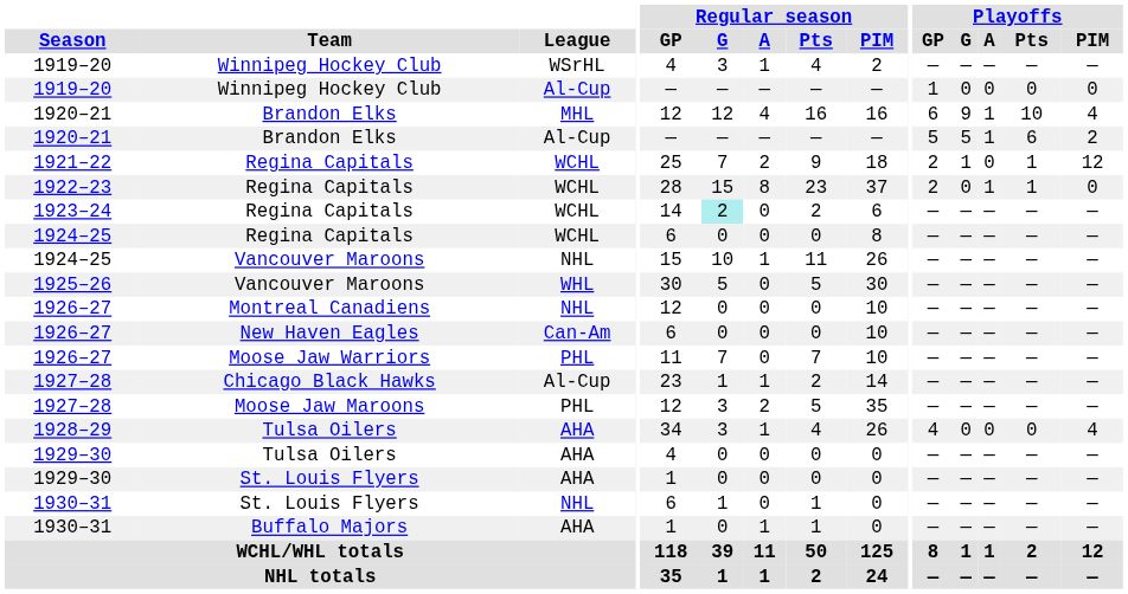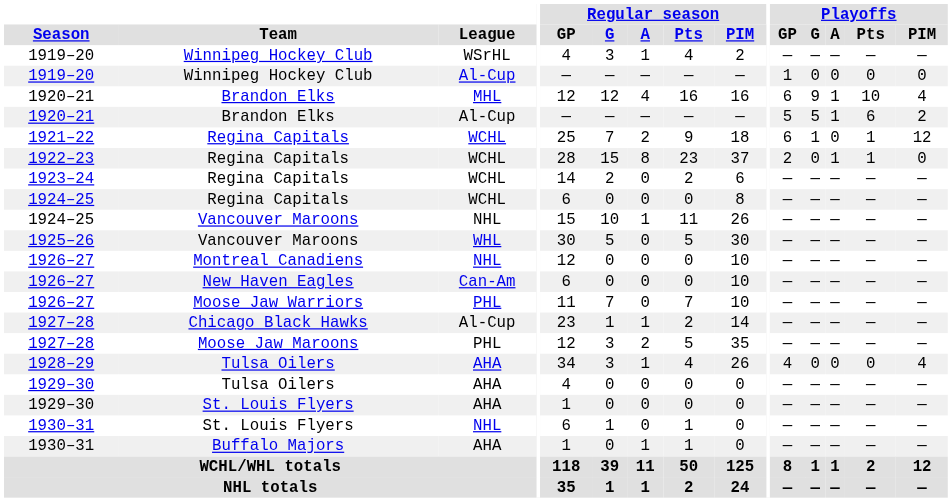 <table border="0" cellpadding="1" cellspacing="0" style="text-align:center; width:60em">
 <tr bgcolor="#e0e0e0">
 <th colspan="3" bgcolor="#ffffff"></th>
 <th rowspan="100" bgcolor="#ffffff"></th>
 <th colspan="5"><a href='#'>Regular season</a></th>
 <th rowspan="100" bgcolor="#ffffff"></th>
 <th colspan="5"><a href='#'>Playoffs</a></th>
 </tr>
 <tr bgcolor="#e0e0e0">
 <th><a href='#'>Season</a></th>
 <th>Team</th>
 <th>League</th>
 <th>GP</th>
 <th><a href='#'>G</a></th>
 <th><a href='#'>A</a></th>
 <th><a href='#'>Pts</a></th>
 <th><a href='#'>PIM</a></th>
 <th>GP</th>
 <th>G</th>
 <th>A</th>
 <th>Pts</th>
 <th>PIM</th>
 </tr>
 <tr>
 <td>1919–20</td>
 <td><a href='#'>Winnipeg Hockey Club</a></td>
 <td>WSrHL</td>
 <td>4</td>
 <td>3</td>
 <td>1</td>
 <td>4</td>
 <td>2</td>
 <td>—</td>
 <td>—</td>
 <td>—</td>
 <td>—</td>
 <td>—</td>
 </tr>
 <tr bgcolor="#f0f0f0">
 <td><a href='#'>1919–20</a></td>
 <td>Winnipeg Hockey Club</td>
 <td><a href='#'>Al-Cup</a></td>
 <td>—</td>
 <td>—</td>
 <td>—</td>
 <td>—</td>
 <td>—</td>
 <td>1</td>
 <td>0</td>
 <td>0</td>
 <td>0</td>
 <td>0</td>
 </tr>
 <tr>
 <td>1920–21</td>
 <td><a href='#'>Brandon Elks</a></td>
 <td><a href='#'>MHL</a></td>
 <td>12</td>
 <td>12</td>
 <td>4</td>
 <td>16</td>
 <td>16</td>
 <td>6</td>
 <td>9</td>
 <td>1</td>
 <td>10</td>
 <td>4</td>
 </tr>
 <tr bgcolor="#f0f0f0">
 <td><a href='#'>1920–21</a></td>
 <td>Brandon Elks</td>
 <td>Al-Cup</td>
 <td>—</td>
 <td>—</td>
 <td>—</td>
 <td>—</td>
 <td>—</td>
 <td>5</td>
 <td>5</td>
 <td>1</td>
 <td>6</td>
 <td>2</td>
 </tr>
 <tr>
 <td><a href='#'>1921–22</a></td>
 <td><a href='#'>Regina Capitals</a></td>
 <td><a href='#'>WCHL</a></td>
 <td>25</td>
 <td>7</td>
 <td>2</td>
 <td>9</td>
 <td>18</td>
-<td>2</td>
+<td>6</td>
 <td>1</td>
 <td>0</td>
 <td>1</td>
 <td>12</td>
 </tr>
 <tr bgcolor="#f0f0f0">
 <td><a href='#'>1922–23</a></td>
 <td>Regina Capitals</td>
 <td>WCHL</td>
 <td>28</td>
 <td>15</td>
 <td>8</td>
 <td>23</td>
 <td>37</td>
 <td>2</td>
 <td>0</td>
 <td>1</td>
 <td>1</td>
 <td>0</td>
 </tr>
 <tr>
 <td><a href='#'>1923–24</a></td>
 <td>Regina Capitals</td>
 <td>WCHL</td>
 <td>14</td>
-<td style="background: paleturquoise;">2</td>
+<td>2</td>
 <td>0</td>
 <td>2</td>
 <td>6</td>
 <td>—</td>
 <td>—</td>
 <td>—</td>
 <td>—</td>
 <td>—</td>
 </tr>
 <tr bgcolor="#f0f0f0">
 <td><a href='#'>1924–25</a></td>
 <td>Regina Capitals</td>
 <td>WCHL</td>
 <td>6</td>
 <td>0</td>
 <td>0</td>
 <td>0</td>
 <td>8</td>
 <td>—</td>
 <td>—</td>
 <td>—</td>
 <td>—</td>
 <td>—</td>
 </tr>
 <tr>
 <td>1924–25</td>
 <td><a href='#'>Vancouver Maroons</a></td>
 <td>NHL</td>
 <td>15</td>
 <td>10</td>
 <td>1</td>
 <td>11</td>
 <td>26</td>
 <td>—</td>
 <td>—</td>
 <td>—</td>
 <td>—</td>
 <td>—</td>
 </tr>
 <tr bgcolor="#f0f0f0">
 <td><a href='#'>1925–26</a></td>
 <td>Vancouver Maroons</td>
 <td><a href='#'>WHL</a></td>
 <td>30</td>
 <td>5</td>
 <td>0</td>
 <td>5</td>
 <td>30</td>
 <td>—</td>
 <td>—</td>
 <td>—</td>
 <td>—</td>
 <td>—</td>
 </tr>
 <tr>
 <td><a href='#'>1926–27</a></td>
 <td><a href='#'>Montreal Canadiens</a></td>
 <td><a href='#'>NHL</a></td>
 <td>12</td>
 <td>0</td>
 <td>0</td>
 <td>0</td>
 <td>10</td>
 <td>—</td>
 <td>—</td>
 <td>—</td>
 <td>—</td>
 <td>—</td>
 </tr>
 <tr bgcolor="#f0f0f0">
 <td><a href='#'>1926–27</a></td>
 <td><a href='#'>New Haven Eagles</a></td>
 <td><a href='#'>Can-Am</a></td>
 <td>6</td>
 <td>0</td>
 <td>0</td>
 <td>0</td>
 <td>10</td>
 <td>—</td>
 <td>—</td>
 <td>—</td>
 <td>—</td>
 <td>—</td>
 </tr>
 <tr>
 <td><a href='#'>1926–27</a></td>
 <td><a href='#'>Moose Jaw Warriors</a></td>
 <td><a href='#'>PHL</a></td>
 <td>11</td>
 <td>7</td>
 <td>0</td>
 <td>7</td>
 <td>10</td>
 <td>—</td>
 <td>—</td>
 <td>—</td>
 <td>—</td>
 <td>—</td>
 </tr>
 <tr bgcolor="#f0f0f0">
 <td><a href='#'>1927–28</a></td>
 <td><a href='#'>Chicago Black Hawks</a></td>
 <td>Al-Cup</td>
 <td>23</td>
 <td>1</td>
 <td>1</td>
 <td>2</td>
 <td>14</td>
 <td>—</td>
 <td>—</td>
 <td>—</td>
 <td>—</td>
 <td>—</td>
 </tr>
 <tr>
 <td><a href='#'>1927–28</a></td>
 <td><a href='#'>Moose Jaw Maroons</a></td>
 <td>PHL</td>
 <td>12</td>
 <td>3</td>
 <td>2</td>
 <td>5</td>
 <td>35</td>
 <td>—</td>
 <td>—</td>
 <td>—</td>
 <td>—</td>
 <td>—</td>
 </tr>
 <tr bgcolor="#f0f0f0">
 <td><a href='#'>1928–29</a></td>
 <td><a href='#'>Tulsa Oilers</a></td>
 <td><a href='#'>AHA</a></td>
 <td>34</td>
 <td>3</td>
 <td>1</td>
 <td>4</td>
 <td>26</td>
 <td>4</td>
 <td>0</td>
 <td>0</td>
 <td>0</td>
 <td>4</td>
 </tr>
 <tr>
 <td><a href='#'>1929–30</a></td>
 <td>Tulsa Oilers</td>
 <td>AHA</td>
 <td>4</td>
 <td>0</td>
 <td>0</td>
 <td>0</td>
 <td>0</td>
 <td>—</td>
 <td>—</td>
 <td>—</td>
 <td>—</td>
 <td>—</td>
 </tr>
 <tr bgcolor="#f0f0f0">
 <td>1929–30</td>
 <td><a href='#'>St. Louis Flyers</a></td>
 <td>AHA</td>
 <td>1</td>
 <td>0</td>
 <td>0</td>
 <td>0</td>
 <td>0</td>
 <td>—</td>
 <td>—</td>
 <td>—</td>
 <td>—</td>
 <td>—</td>
 </tr>
 <tr>
 <td><a href='#'>1930–31</a></td>
 <td>St. Louis Flyers</td>
 <td><a href='#'>NHL</a></td>
 <td>6</td>
 <td>1</td>
 <td>0</td>
 <td>1</td>
 <td>0</td>
 <td>—</td>
 <td>—</td>
 <td>—</td>
 <td>—</td>
 <td>—</td>
 </tr>
 <tr bgcolor="#f0f0f0">
 <td>1930–31</td>
 <td><a href='#'>Buffalo Majors</a></td>
 <td>AHA</td>
 <td>1</td>
 <td>0</td>
 <td>1</td>
 <td>1</td>
 <td>0</td>
 <td>—</td>
 <td>—</td>
 <td>—</td>
 <td>—</td>
 <td>—</td>
 </tr>
 <tr bgcolor="#e0e0e0">
 <th colspan="3">WCHL/WHL totals</th>
 <th>118</th>
 <th>39</th>
 <th>11</th>
 <th>50</th>
 <th>125</th>
 <th>8</th>
 <th>1</th>
 <th>1</th>
 <th>2</th>
 <th>12</th>
 </tr>
 <tr bgcolor="#e0e0e0">
 <th colspan="3">NHL totals</th>
 <th>35</th>
 <th>1</th>
 <th>1</th>
 <th>2</th>
 <th>24</th>
 <th>—</th>
 <th>—</th>
 <th>—</th>
 <th>—</th>
 <th>—</th>
 </tr>
 </table>
